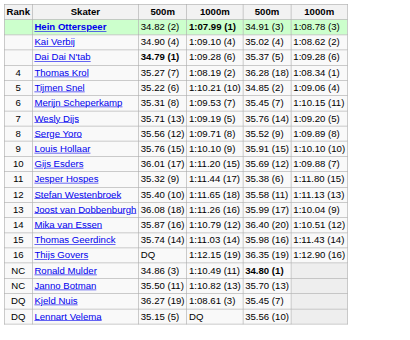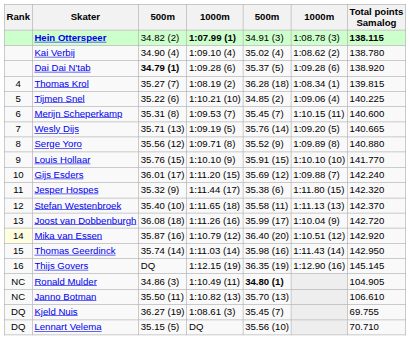 <table class="wikitable sortable">
 <tr>
 <th>Rank</th>
 <th>Skater</th>
 <th>500m</th>
 <th>1000m</th>
 <th>500m</th>
 <th>1000m</th>
+<th>Total points <br> Samalog</th>
 </tr>
 <tr bgcolor=ccffcc>
 <td style="text-align:center"></td>
 <td><strong><a href='#'>Hein Otterspeer</a></strong></td>
 <td>34.82 (2)</td>
 <td><strong>1:07.99 (1)</strong></td>
 <td>34.91 (3)</td>
 <td>1:08.78 (3)</td>
+<td><strong>138.115</strong></td>
 </tr>
 <tr>
 <td style="text-align:center"></td>
 <td><a href='#'>Kai Verbij</a></td>
 <td>34.90 (4)</td>
 <td>1:09.10 (4)</td>
 <td>35.02 (4)</td>
 <td>1:08.62 (2)</td>
+<td>138.780</td>
 </tr>
 <tr>
 <td style="text-align:center"></td>
 <td><a href='#'>Dai Dai N'tab</a></td>
 <td><strong>34.79 (1)</strong></td>
 <td>1:09.28 (6)</td>
 <td>35.37 (5)</td>
 <td>1:09.28 (6)</td>
+<td>138.920</td>
 </tr>
 <tr>
 <td style="text-align:center">4</td>
 <td><a href='#'>Thomas Krol</a></td>
 <td>35.27 (7)</td>
 <td>1:08.19 (2)</td>
 <td>36.28 (18)</td>
 <td>1:08.34 (1)</td>
+<td>139.815</td>
 </tr>
 <tr>
 <td style="text-align:center">5</td>
 <td><a href='#'>Tijmen Snel</a></td>
 <td>35.22 (6)</td>
 <td>1:10.21 (10)</td>
 <td>34.85 (2)</td>
 <td>1:09.06 (4)</td>
+<td>140.225</td>
 </tr>
 <tr>
 <td style="text-align:center">6</td>
 <td><a href='#'>Merijn Scheperkamp</a></td>
 <td>35.31 (8)</td>
 <td>1:09.53 (7)</td>
 <td>35.45 (7)</td>
 <td>1:10.15 (11)</td>
+<td>140.600</td>
 </tr>
 <tr>
 <td style="text-align:center">7</td>
 <td><a href='#'>Wesly Dijs</a></td>
 <td>35.71 (13)</td>
 <td>1:09.19 (5)</td>
 <td>35.76 (14)</td>
 <td>1:09.20 (5)</td>
+<td>140.665</td>
 </tr>
 <tr>
 <td style="text-align:center">8</td>
 <td><a href='#'>Serge Yoro</a></td>
 <td>35.56 (12)</td>
 <td>1:09.71 (8)</td>
 <td>35.52 (9)</td>
 <td>1:09.89 (8)</td>
+<td>140.880</td>
 </tr>
 <tr>
 <td style="text-align:center">9</td>
 <td><a href='#'>Louis Hollaar</a></td>
 <td>35.76 (15)</td>
 <td>1:10.10 (9)</td>
 <td>35.91 (15)</td>
 <td>1:10.10 (10)</td>
+<td>141.770</td>
 </tr>
 <tr>
 <td style="text-align:center">10</td>
 <td><a href='#'>Gijs Esders</a></td>
 <td>36.01 (17)</td>
 <td>1:11.20 (15)</td>
 <td>35.69 (12)</td>
 <td>1:09.88 (7)</td>
+<td>142.240</td>
 </tr>
 <tr>
 <td style="text-align:center">11</td>
 <td><a href='#'>Jesper Hospes</a></td>
 <td>35.32 (9)</td>
 <td>1:11.44 (17)</td>
 <td>35.38 (6)</td>
 <td>1:11.80 (15)</td>
+<td>142.320</td>
 </tr>
 <tr>
 <td style="text-align:center">12</td>
 <td><a href='#'>Stefan Westenbroek</a></td>
 <td>35.40 (10)</td>
 <td>1:11.65 (18)</td>
 <td>35.58 (11)</td>
 <td>1:11.13 (13)</td>
+<td>142.370</td>
 </tr>
 <tr>
 <td style="text-align:center">13</td>
 <td><a href='#'>Joost van Dobbenburgh</a></td>
 <td>36.08 (18)</td>
 <td>1:11.26 (16)</td>
 <td>35.99 (17)</td>
 <td>1:10.04 (9)</td>
+<td>142.720</td>
 </tr>
 <tr>
-<td style="text-align:center">14</td>
+<td style="background: lightyellow; text-align:center">14</td>
 <td><a href='#'>Mika van Essen</a></td>
 <td>35.87 (16)</td>
 <td>1:10.79 (12)</td>
 <td>36.40 (20)</td>
 <td>1:10.51 (12)</td>
+<td>142.920</td>
 </tr>
 <tr>
 <td style="text-align:center">15</td>
 <td><a href='#'>Thomas Geerdinck</a></td>
 <td>35.74 (14)</td>
 <td>1:11.03 (14)</td>
 <td>35.98 (16)</td>
 <td>1:11.43 (14)</td>
+<td>142.950</td>
 </tr>
 <tr>
 <td style="text-align:center">16</td>
 <td><a href='#'>Thijs Govers</a></td>
 <td>DQ</td>
 <td>1:12.15 (19)</td>
 <td>36.35 (19)</td>
 <td>1:12.90 (16)</td>
+<td>145.145</td>
 </tr>
 <tr>
 <td style="text-align:center">NC</td>
 <td><a href='#'>Ronald Mulder</a></td>
 <td>34.86 (3)</td>
 <td>1:10.49 (11)</td>
 <td><strong>34.80 (1)</strong></td>
 <td bgcolor=#EEEEEE></td>
+<td>104.905</td>
 </tr>
 <tr>
 <td style="text-align:center">NC</td>
 <td><a href='#'>Janno Botman</a></td>
 <td>35.50 (11)</td>
 <td>1:10.82 (13)</td>
 <td>35.70 (13)</td>
 <td bgcolor=#EEEEEE></td>
+<td>106.610</td>
 </tr>
 <tr>
 <td style="text-align:center">DQ</td>
 <td><a href='#'>Kjeld Nuis</a></td>
 <td>36.27 (19)</td>
 <td>1:08.61 (3)</td>
 <td>35.45 (7)</td>
 <td bgcolor=#EEEEEE></td>
+<td>69.755</td>
 </tr>
 <tr>
 <td style="text-align:center">DQ</td>
 <td><a href='#'>Lennart Velema</a></td>
 <td>35.15 (5)</td>
 <td>DQ</td>
 <td>35.56 (10)</td>
 <td bgcolor=#EEEEEE></td>
+<td>70.710</td>
 </tr>
 </table>
